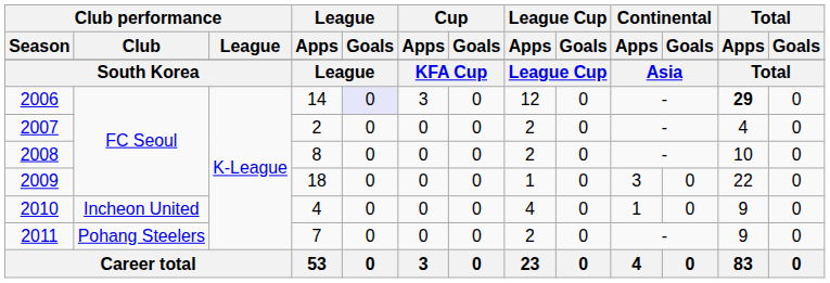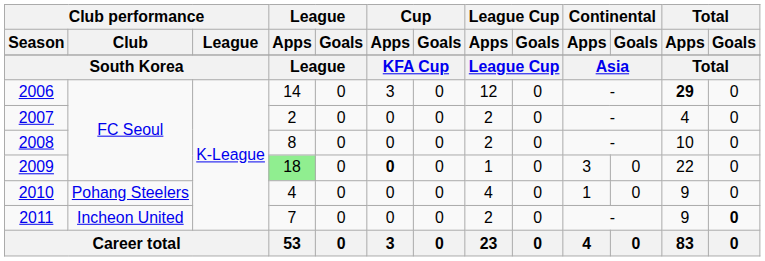 <table class="wikitable" style="text-align:center">
 <tr>
 <th colspan=3>Club performance</th>
 <th colspan=2>League</th>
 <th colspan=2>Cup</th>
 <th colspan=2>League Cup</th>
 <th colspan=2>Continental</th>
 <th colspan=2>Total</th>
 </tr>
 <tr>
 <th>Season</th>
 <th>Club</th>
 <th>League</th>
 <th>Apps</th>
 <th>Goals</th>
 <th>Apps</th>
 <th>Goals</th>
 <th>Apps</th>
 <th>Goals</th>
 <th>Apps</th>
 <th>Goals</th>
 <th>Apps</th>
 <th>Goals</th>
 </tr>
 <tr>
 </tr>
 <tr>
 <th colspan=3>South Korea</th>
 <th colspan=2>League</th>
 <th colspan=2><a href='#'>KFA Cup</a></th>
 <th colspan=2><a href='#'>League Cup</a></th>
 <th colspan=2><a href='#'>Asia</a></th>
 <th colspan=2>Total</th>
 </tr>
 <tr>
 <td><a href='#'>2006</a></td>
 <td rowspan="4"><a href='#'>FC Seoul</a></td>
 <td rowspan="6"><a href='#'>K-League</a></td>
 <td>14</td>
-<td style="background: lavender;">0</td>
+<td>0</td>
 <td>3</td>
 <td>0</td>
 <td>12</td>
 <td>0</td>
 <td colspan="2">-</td>
 <td><strong>29</strong></td>
 <td>0</td>
 </tr>
 <tr>
 <td><a href='#'>2007</a></td>
 <td>2</td>
 <td>0</td>
 <td>0</td>
 <td>0</td>
 <td>2</td>
 <td>0</td>
 <td colspan="2">-</td>
 <td>4</td>
 <td>0</td>
 </tr>
 <tr>
 <td><a href='#'>2008</a></td>
 <td>8</td>
 <td>0</td>
 <td>0</td>
 <td>0</td>
 <td>2</td>
 <td>0</td>
 <td colspan="2">-</td>
 <td>10</td>
 <td>0</td>
 </tr>
 <tr>
 <td><a href='#'>2009</a></td>
-<td>18</td>
+<td style="background: lightgreen;">18</td>
 <td>0</td>
-<td>0</td>
+<td><strong>0</strong></td>
 <td>0</td>
 <td>1</td>
 <td>0</td>
 <td>3</td>
 <td>0</td>
 <td>22</td>
 <td>0</td>
 </tr>
 <tr>
 <td><a href='#'>2010</a></td>
-<td><a href='#'>Incheon United</a></td>
+<td><a href='#'>Pohang Steelers</a></td>
 <td>4</td>
 <td>0</td>
 <td>0</td>
 <td>0</td>
 <td>4</td>
 <td>0</td>
 <td>1</td>
 <td>0</td>
 <td>9</td>
 <td>0</td>
 </tr>
 <tr>
 <td><a href='#'>2011</a></td>
-<td><a href='#'>Pohang Steelers</a></td>
+<td><a href='#'>Incheon United</a></td>
 <td>7</td>
 <td>0</td>
 <td>0</td>
 <td>0</td>
 <td>2</td>
 <td>0</td>
 <td colspan="2">-</td>
 <td>9</td>
-<td>0</td>
+<td><strong>0</strong></td>
 </tr>
 <tr>
 <th colspan=3>Career total</th>
 <th>53</th>
 <th>0</th>
 <th>3</th>
 <th>0</th>
 <th>23</th>
 <th>0</th>
 <th>4</th>
 <th>0</th>
 <th>83</th>
 <th>0</th>
 </tr>
 </table>
